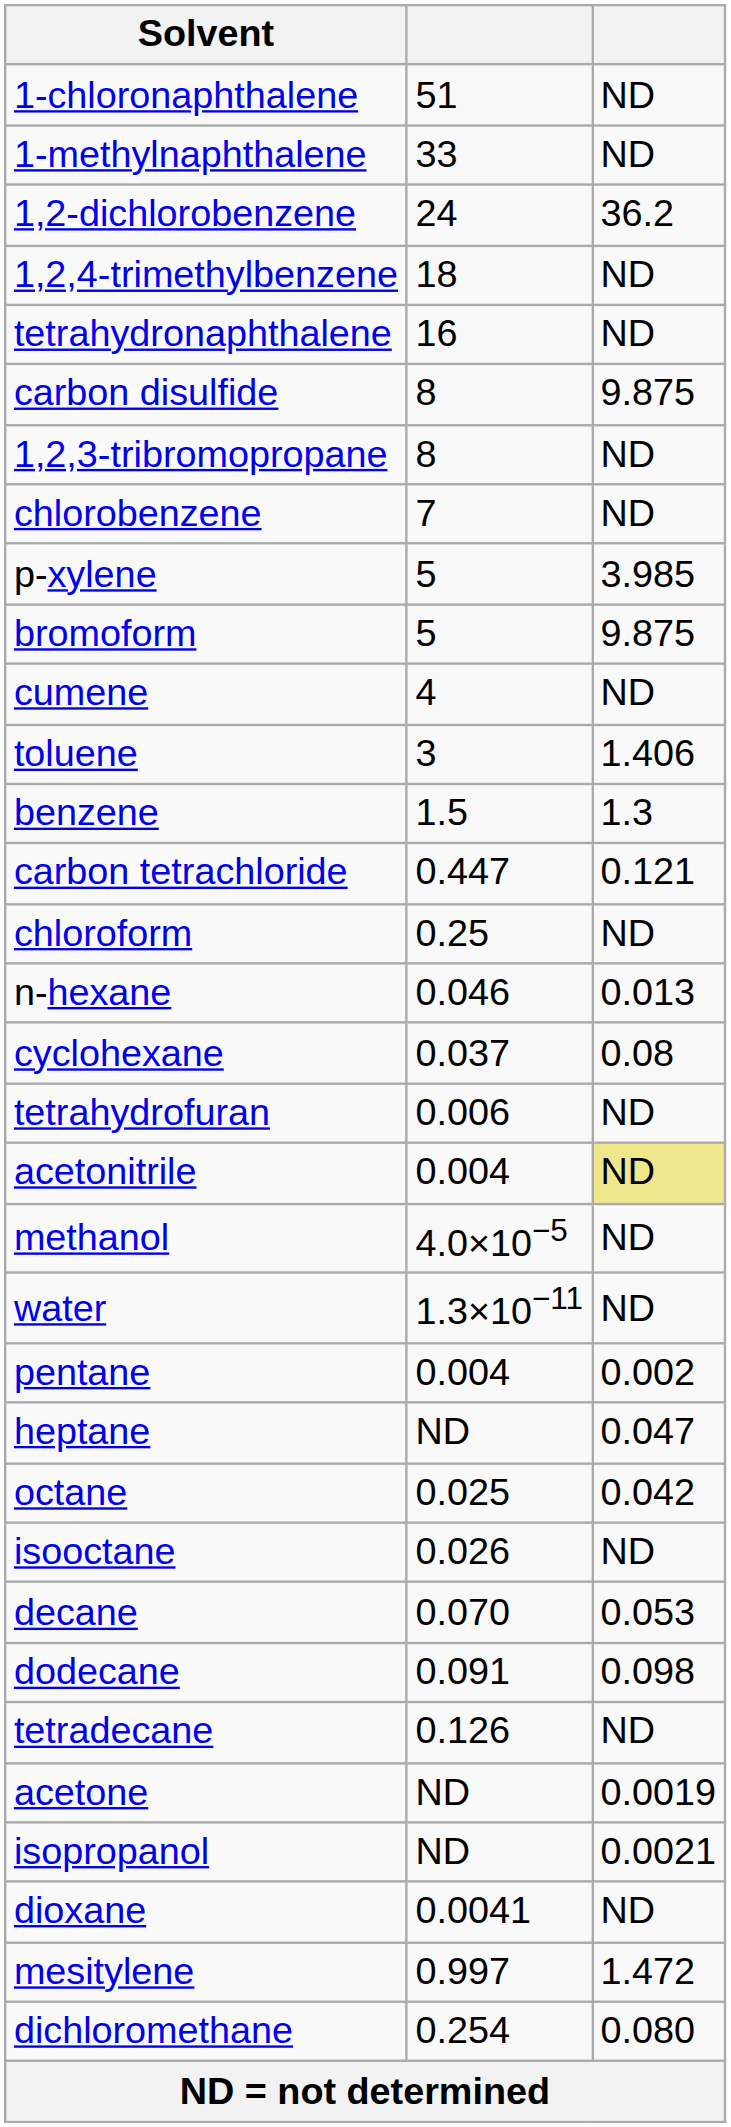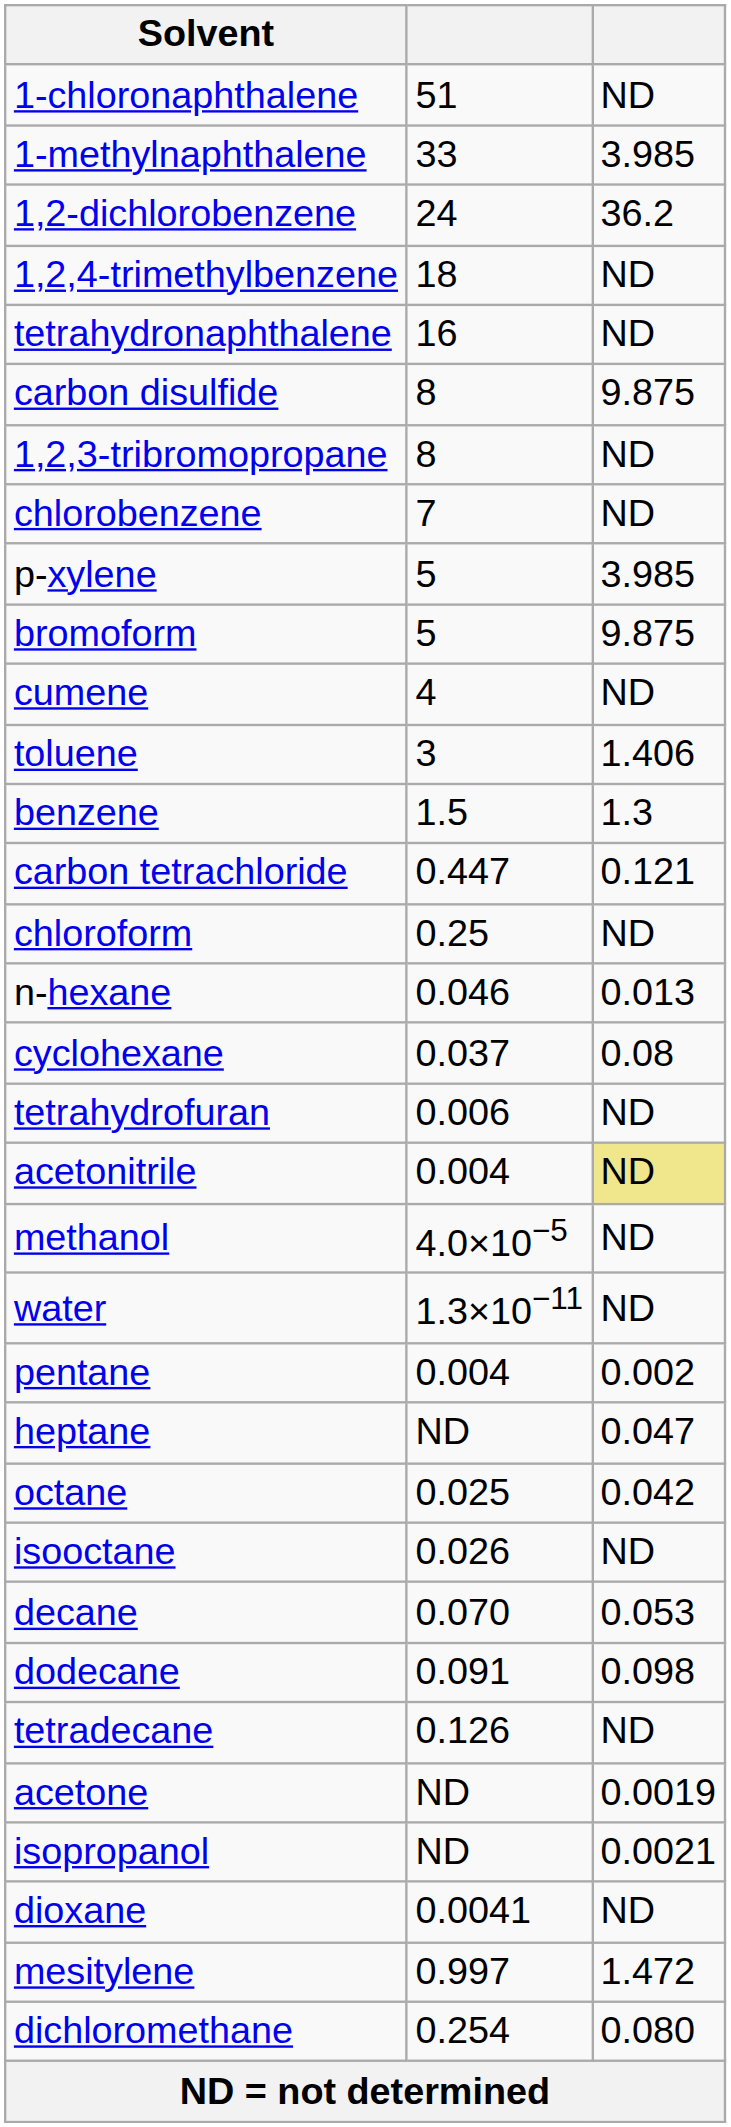 <table class="wikitable sortable">
 <tr>
 <th>Solvent</th>
 <th></th>
 <th></th>
 </tr>
 <tr>
 <td><a href='#'>1-chloronaphthalene</a></td>
 <td>51</td>
 <td>ND</td>
 </tr>
 <tr>
 <td><a href='#'>1-methylnaphthalene</a></td>
 <td>33</td>
-<td>ND</td>
+<td>3.985</td>
 </tr>
 <tr>
 <td><a href='#'>1,2-dichlorobenzene</a></td>
 <td>24</td>
 <td>36.2</td>
 </tr>
 <tr>
 <td><a href='#'>1,2,4-trimethylbenzene</a></td>
 <td>18</td>
 <td>ND</td>
 </tr>
 <tr>
 <td><a href='#'>tetrahydronaphthalene</a></td>
 <td>16</td>
 <td>ND</td>
 </tr>
 <tr>
 <td><a href='#'>carbon disulfide</a></td>
 <td>8</td>
 <td>9.875</td>
 </tr>
 <tr>
 <td><a href='#'>1,2,3-tribromopropane</a></td>
 <td>8</td>
 <td>ND</td>
 </tr>
 <tr>
 <td><a href='#'>chlorobenzene</a></td>
 <td>7</td>
 <td>ND</td>
 </tr>
 <tr>
 <td>p-<a href='#'>xylene</a></td>
 <td>5</td>
 <td>3.985</td>
 </tr>
 <tr>
 <td><a href='#'>bromoform</a></td>
 <td>5</td>
 <td>9.875</td>
 </tr>
 <tr>
 <td><a href='#'>cumene</a></td>
 <td>4</td>
 <td>ND</td>
 </tr>
 <tr>
 <td><a href='#'>toluene</a></td>
 <td>3</td>
 <td>1.406</td>
 </tr>
 <tr>
 <td><a href='#'>benzene</a></td>
 <td>1.5</td>
 <td>1.3</td>
 </tr>
 <tr>
 <td><a href='#'>carbon tetrachloride</a></td>
 <td>0.447</td>
 <td>0.121</td>
 </tr>
 <tr>
 <td><a href='#'>chloroform</a></td>
 <td>0.25</td>
 <td>ND</td>
 </tr>
 <tr>
 <td>n-<a href='#'>hexane</a></td>
 <td>0.046</td>
 <td>0.013</td>
 </tr>
 <tr>
 <td><a href='#'>cyclohexane</a></td>
 <td>0.037</td>
 <td>0.08</td>
 </tr>
 <tr>
 <td><a href='#'>tetrahydrofuran</a></td>
 <td>0.006</td>
 <td>ND</td>
 </tr>
 <tr>
 <td><a href='#'>acetonitrile</a></td>
 <td>0.004</td>
 <td style="background: khaki;">ND</td>
 </tr>
 <tr>
 <td><a href='#'>methanol</a></td>
 <td>4.0×10<sup>−5</sup></td>
 <td>ND</td>
 </tr>
 <tr>
 <td><a href='#'>water</a></td>
 <td>1.3×10<sup>−11</sup></td>
 <td>ND</td>
 </tr>
 <tr>
 <td><a href='#'>pentane</a></td>
 <td>0.004</td>
 <td>0.002</td>
 </tr>
 <tr>
 <td><a href='#'>heptane</a></td>
 <td>ND</td>
 <td>0.047</td>
 </tr>
 <tr>
 <td><a href='#'>octane</a></td>
 <td>0.025</td>
 <td>0.042</td>
 </tr>
 <tr>
 <td><a href='#'>isooctane</a></td>
 <td>0.026</td>
 <td>ND</td>
 </tr>
 <tr>
 <td><a href='#'>decane</a></td>
 <td>0.070</td>
 <td>0.053</td>
 </tr>
 <tr>
 <td><a href='#'>dodecane</a></td>
 <td>0.091</td>
 <td>0.098</td>
 </tr>
 <tr>
 <td><a href='#'>tetradecane</a></td>
 <td>0.126</td>
 <td>ND</td>
 </tr>
 <tr>
 <td><a href='#'>acetone</a></td>
 <td>ND</td>
 <td>0.0019</td>
 </tr>
 <tr>
 <td><a href='#'>isopropanol</a></td>
 <td>ND</td>
 <td>0.0021</td>
 </tr>
 <tr>
 <td><a href='#'>dioxane</a></td>
 <td>0.0041</td>
 <td>ND</td>
 </tr>
 <tr>
 <td><a href='#'>mesitylene</a></td>
 <td>0.997</td>
 <td>1.472</td>
 </tr>
 <tr>
 <td><a href='#'>dichloromethane</a></td>
 <td>0.254</td>
 <td>0.080</td>
 </tr>
 <tr>
 <th colspan="3">ND = not determined</th>
 </tr>
 <tr>
 </tr>
 </table>
